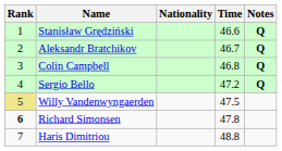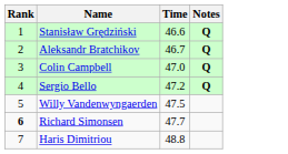 <table class="wikitable sortable" style="text-align:center">
 <tr>
 <th>Rank</th>
 <th>Name</th>
-<th>Nationality</th>
 <th>Time</th>
 <th>Notes</th>
 </tr>
 <tr bgcolor=ccffcc>
 <td>1</td>
 <td align=left><a href='#'>Stanisław Grędziński</a></td>
-<td align=left></td>
 <td>46.6</td>
 <td><strong>Q</strong></td>
 </tr>
 <tr bgcolor=ccffcc>
 <td>2</td>
 <td align=left><a href='#'>Aleksandr Bratchikov</a></td>
-<td align=left></td>
 <td>46.7</td>
 <td><strong>Q</strong></td>
 </tr>
 <tr bgcolor=ccffcc>
 <td>3</td>
 <td align=left><a href='#'>Colin Campbell</a></td>
-<td align=left></td>
-<td>46.8</td>
+<td>47.0</td>
 <td><strong>Q</strong></td>
 </tr>
 <tr bgcolor=ccffcc>
 <td>4</td>
 <td align=left><a href='#'>Sergio Bello</a></td>
-<td align=left></td>
 <td>47.2</td>
 <td><strong>Q</strong></td>
 </tr>
 <tr>
-<td style="background: khaki;">5</td>
+<td>5</td>
 <td align=left><a href='#'>Willy Vandenwyngaerden</a></td>
-<td align=left></td>
 <td>47.5</td>
 <td></td>
 </tr>
 <tr>
 <td><strong>6</strong></td>
 <td align=left><a href='#'>Richard Simonsen</a></td>
-<td align=left></td>
-<td>47.8</td>
+<td>47.7</td>
 <td></td>
 </tr>
 <tr>
 <td>7</td>
 <td align=left><a href='#'>Haris Dimitriou</a></td>
-<td align=left></td>
 <td>48.8</td>
 <td></td>
 </tr>
 </table>
